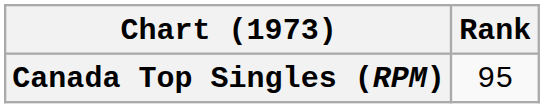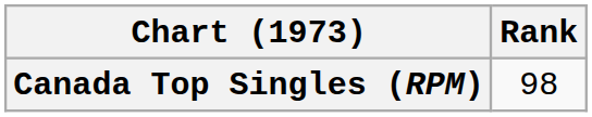 <table class="wikitable plainrowheaders">
 <tr>
 <th align="left">Chart (1973)</th>
 <th style="text-align:center;">Rank</th>
 </tr>
 <tr>
 <th scope="row">Canada Top Singles (<em>RPM</em>)</th>
-<td style="text-align:center;">95</td>
+<td style="text-align:center;">98</td>
 </tr>
 </table>
